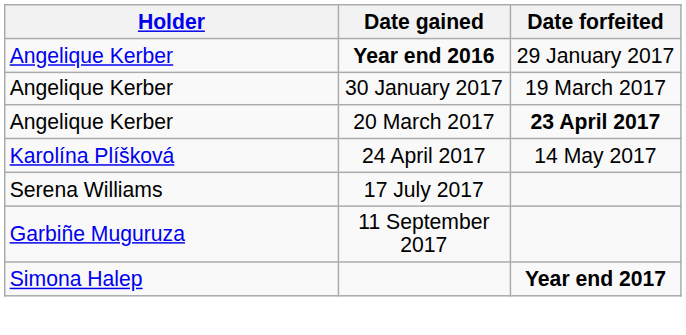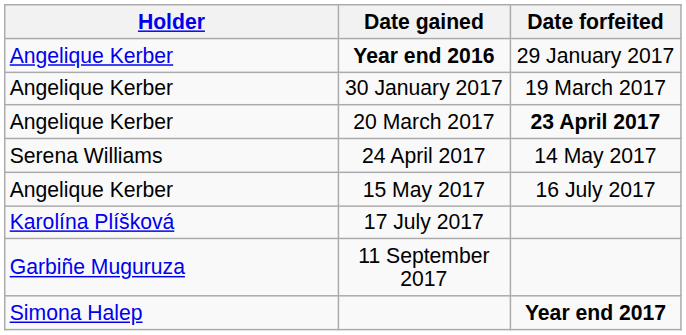 <table class="wikitable" style="font-size:90%">
 <tr>
 <th style="width:220px;"><a href='#'>Holder</a></th>
 <th style="width:110px;">Date gained</th>
 <th style="width:110px;">Date forfeited</th>
 </tr>
 <tr>
 <td> <a href='#'>Angelique Kerber</a></td>
 <td style="text-align:center;"><strong> Year end 2016</strong></td>
 <td style="text-align:center;">29 January 2017</td>
 </tr>
 <tr>
 <td> Angelique Kerber</td>
 <td style="text-align:center;">30 January 2017</td>
 <td style="text-align:center;">19 March 2017</td>
 </tr>
 <tr>
 <td> Angelique Kerber</td>
 <td style="text-align:center;">20 March 2017</td>
 <td style="text-align:center;"><strong>23 April 2017</strong></td>
 </tr>
 <tr>
-<td> <a href='#'>Karolína Plíšková</a></td>
+<td> Serena Williams</td>
 <td style="text-align:center;">24 April 2017</td>
 <td style="text-align:center;">14 May 2017</td>
 </tr>
 <tr>
-<td> Serena Williams</td>
+<td> Angelique Kerber</td>
+<td style="text-align:center;">15 May 2017</td>
+<td style="text-align:center;">16 July 2017</td>
+</tr>
+<tr>
+<td> <a href='#'>Karolína Plíšková</a></td>
 <td style="text-align:center;">17 July 2017</td>
 <td style="text-align:center;"></td>
 </tr>
 <tr>
 <td> <a href='#'>Garbiñe Muguruza</a></td>
 <td style="text-align:center;">11 September 2017</td>
 <td style="text-align:center;"></td>
 </tr>
 <tr>
 <td> <a href='#'>Simona Halep</a></td>
 <td style="text-align:center;"></td>
 <td style="text-align:center;"><strong>Year end 2017</strong></td>
 </tr>
 </table>
